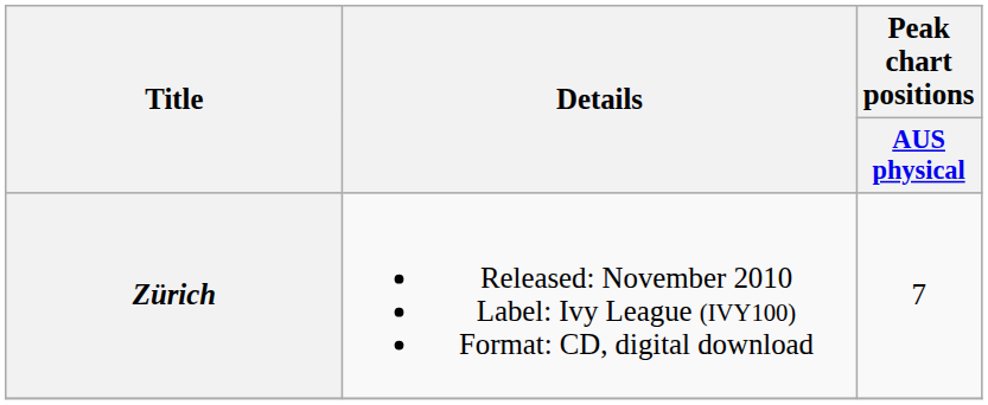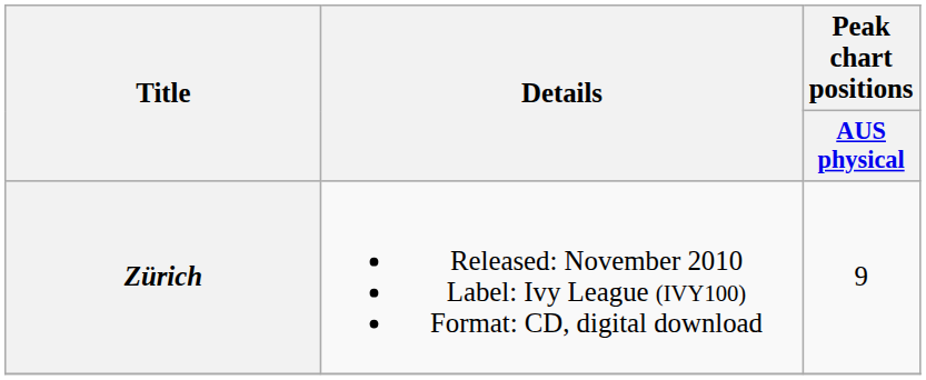 <table class="wikitable plainrowheaders" style="text-align:center;" border="1">
 <tr>
 <th scope="col" rowspan="2" style="width:11em;">Title</th>
 <th scope="col" rowspan="2" style="width:17em;">Details</th>
 <th scope="col" colspan="1">Peak chart positions</th>
 </tr>
 <tr>
 <th scope="col" style="width:3em;font-size:90%;"><a href='#'>AUS<br>physical</a><br></th>
 </tr>
 <tr>
 <th scope="row"><em>Zürich</em></th>
 <td><br><ul><li>Released: November 2010</li><li>Label: Ivy League <small>(IVY100)</small></li><li>Format: CD, digital download</li></ul></td>
-<td>7</td>
+<td>9</td>
 </tr>
 <tr>
 </tr>
 </table>
